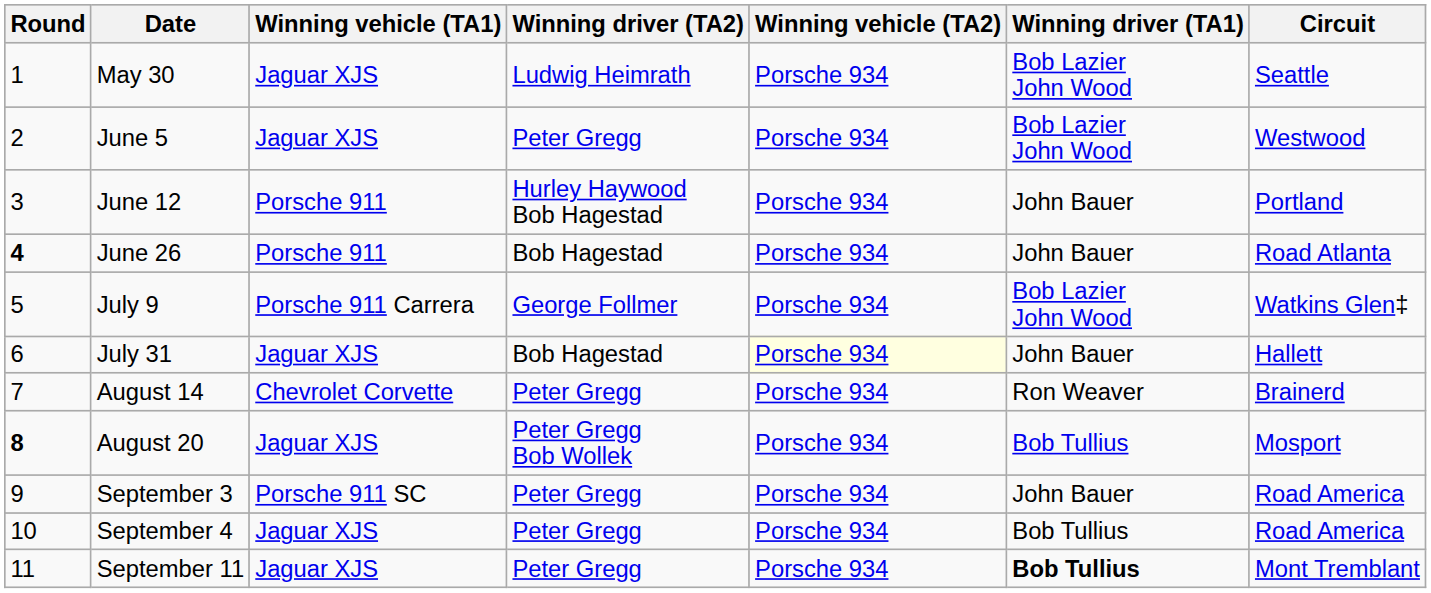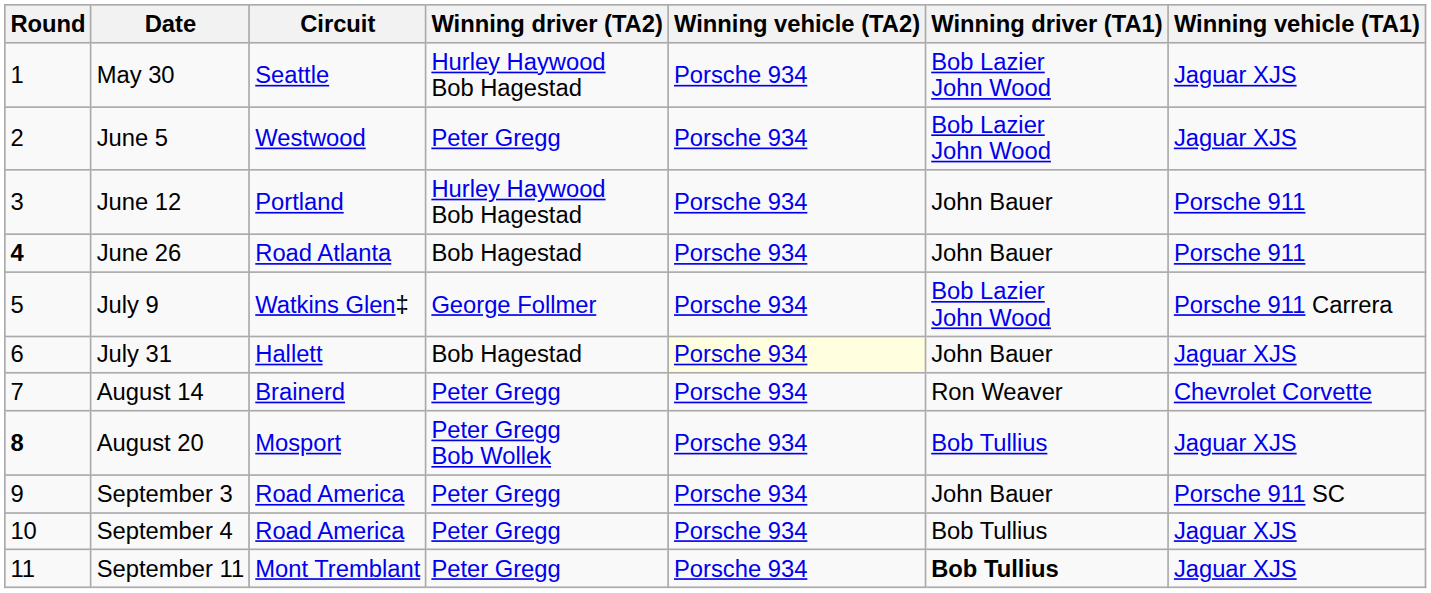 <table class="wikitable" style="font-size: 90%;">
 <tr>
 <th>Round</th>
 <th>Date</th>
-<th>Winning vehicle (TA1)</th>
+<th>Circuit</th>
 <th>Winning driver (TA2)</th>
 <th>Winning vehicle (TA2)</th>
 <th>Winning driver (TA1)</th>
-<th>Circuit</th>
+<th>Winning vehicle (TA1)</th>
 </tr>
 <tr>
 <td>1</td>
 <td>May 30</td>
-<td><a href='#'>Jaguar XJS</a></td>
-<td> <a href='#'>Ludwig Heimrath</a></td>
+<td><a href='#'>Seattle</a></td>
+<td> <a href='#'>Hurley Haywood</a><br> Bob Hagestad</td>
 <td><a href='#'>Porsche 934</a></td>
 <td> <a href='#'>Bob Lazier</a><br> <a href='#'>John Wood</a></td>
-<td><a href='#'>Seattle</a></td>
+<td><a href='#'>Jaguar XJS</a></td>
 </tr>
 <tr>
 <td>2</td>
 <td>June 5</td>
-<td><a href='#'>Jaguar XJS</a></td>
+<td><a href='#'>Westwood</a></td>
 <td> <a href='#'>Peter Gregg</a></td>
 <td><a href='#'>Porsche 934</a></td>
 <td> <a href='#'>Bob Lazier</a><br> <a href='#'>John Wood</a></td>
-<td><a href='#'>Westwood</a></td>
+<td><a href='#'>Jaguar XJS</a></td>
 </tr>
 <tr>
 <td>3</td>
 <td>June 12</td>
-<td><a href='#'>Porsche 911</a></td>
+<td><a href='#'>Portland</a></td>
 <td> <a href='#'>Hurley Haywood</a><br> Bob Hagestad</td>
 <td><a href='#'>Porsche 934</a></td>
 <td> John Bauer</td>
-<td><a href='#'>Portland</a></td>
+<td><a href='#'>Porsche 911</a></td>
 </tr>
 <tr>
 <td><strong>4</strong></td>
 <td>June 26</td>
-<td><a href='#'>Porsche 911</a></td>
+<td><a href='#'>Road Atlanta</a></td>
 <td> Bob Hagestad</td>
 <td><a href='#'>Porsche 934</a></td>
 <td> John Bauer</td>
-<td><a href='#'>Road Atlanta</a></td>
+<td><a href='#'>Porsche 911</a></td>
 </tr>
 <tr>
 <td>5</td>
 <td>July 9</td>
-<td><a href='#'>Porsche 911</a> Carrera</td>
+<td><a href='#'>Watkins Glen</a>‡</td>
 <td> <a href='#'>George Follmer</a></td>
 <td><a href='#'>Porsche 934</a></td>
 <td> <a href='#'>Bob Lazier</a><br> <a href='#'>John Wood</a></td>
-<td><a href='#'>Watkins Glen</a>‡</td>
+<td><a href='#'>Porsche 911</a> Carrera</td>
 </tr>
 <tr>
 <td>6</td>
 <td>July 31</td>
-<td><a href='#'>Jaguar XJS</a></td>
+<td><a href='#'>Hallett</a></td>
 <td> Bob Hagestad</td>
 <td style="background: lightyellow;"><a href='#'>Porsche 934</a></td>
 <td> John Bauer</td>
-<td><a href='#'>Hallett</a></td>
+<td><a href='#'>Jaguar XJS</a></td>
 </tr>
 <tr>
 <td>7</td>
 <td>August 14</td>
-<td><a href='#'>Chevrolet Corvette</a></td>
+<td><a href='#'>Brainerd</a></td>
 <td> <a href='#'>Peter Gregg</a></td>
 <td><a href='#'>Porsche 934</a></td>
 <td> Ron Weaver</td>
-<td><a href='#'>Brainerd</a></td>
+<td><a href='#'>Chevrolet Corvette</a></td>
 </tr>
 <tr>
 <td><strong>8</strong></td>
 <td>August 20</td>
-<td><a href='#'>Jaguar XJS</a></td>
+<td><a href='#'>Mosport</a></td>
 <td> <a href='#'>Peter Gregg</a><br> <a href='#'>Bob Wollek</a></td>
 <td><a href='#'>Porsche 934</a></td>
 <td> <a href='#'>Bob Tullius</a></td>
-<td><a href='#'>Mosport</a></td>
+<td><a href='#'>Jaguar XJS</a></td>
 </tr>
 <tr>
 <td>9</td>
 <td>September 3</td>
-<td><a href='#'>Porsche 911</a> SC</td>
+<td><a href='#'>Road America</a></td>
 <td> <a href='#'>Peter Gregg</a></td>
 <td><a href='#'>Porsche 934</a></td>
 <td> John Bauer</td>
-<td><a href='#'>Road America</a></td>
+<td><a href='#'>Porsche 911</a> SC</td>
 </tr>
 <tr>
 <td>10</td>
 <td>September 4</td>
-<td><a href='#'>Jaguar XJS</a></td>
+<td><a href='#'>Road America</a></td>
 <td> <a href='#'>Peter Gregg</a></td>
 <td><a href='#'>Porsche 934</a></td>
 <td> Bob Tullius</td>
-<td><a href='#'>Road America</a></td>
+<td><a href='#'>Jaguar XJS</a></td>
 </tr>
 <tr>
 <td>11</td>
 <td>September 11</td>
-<td><a href='#'>Jaguar XJS</a></td>
+<td><a href='#'>Mont Tremblant</a></td>
 <td> <a href='#'>Peter Gregg</a></td>
 <td><a href='#'>Porsche 934</a></td>
 <td><strong> Bob Tullius</strong></td>
-<td><a href='#'>Mont Tremblant</a></td>
+<td><a href='#'>Jaguar XJS</a></td>
 </tr>
 </table>
